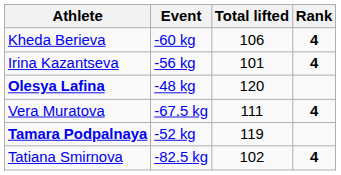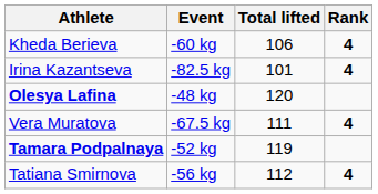 <table class="wikitable">
 <tr>
 <th>Athlete</th>
 <th>Event</th>
 <th>Total lifted</th>
 <th>Rank</th>
 </tr>
 <tr>
 <td><a href='#'>Kheda Berieva</a></td>
 <td><a href='#'>-60 kg</a></td>
 <td align="center">106</td>
 <td align="center"><strong>4</strong></td>
 </tr>
 <tr>
 <td><a href='#'>Irina Kazantseva</a></td>
-<td><a href='#'>-56 kg</a></td>
+<td><a href='#'>-82.5 kg</a></td>
 <td align="center">101</td>
 <td align="center"><strong>4</strong></td>
 </tr>
 <tr>
 <td><strong><a href='#'>Olesya Lafina</a></strong></td>
 <td><a href='#'>-48 kg</a></td>
 <td align="center">120</td>
 <td align="center"></td>
 </tr>
 <tr>
 <td><a href='#'>Vera Muratova</a></td>
 <td><a href='#'>-67.5 kg</a></td>
 <td align="center">111</td>
 <td align="center"><strong>4</strong></td>
 </tr>
 <tr>
 <td><strong><a href='#'>Tamara Podpalnaya</a></strong></td>
 <td><a href='#'>-52 kg</a></td>
 <td align="center">119</td>
 <td align="center"></td>
 </tr>
 <tr>
 <td><a href='#'>Tatiana Smirnova</a></td>
-<td><a href='#'>-82.5 kg</a></td>
-<td align="center">102</td>
+<td><a href='#'>-56 kg</a></td>
+<td align="center">112</td>
 <td align="center"><strong>4</strong></td>
 </tr>
 </table>
